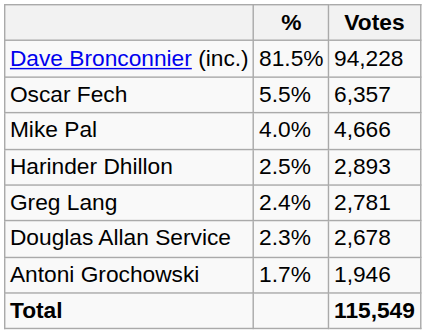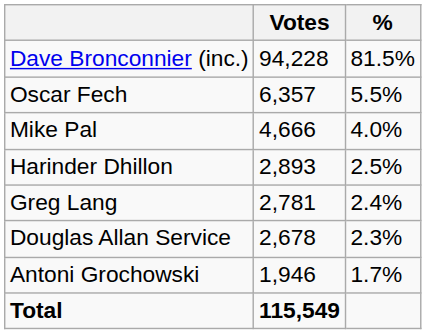 <table class="wikitable">
 <tr>
 <th></th>
+<th>Votes</th>
 <th>%</th>
-<th>Votes</th>
 </tr>
 <tr>
 <td><a href='#'>Dave Bronconnier</a> (inc.)</td>
+<td>94,228</td>
 <td>81.5%</td>
-<td>94,228</td>
 </tr>
 <tr>
 <td>Oscar Fech</td>
+<td>6,357</td>
 <td>5.5%</td>
-<td>6,357</td>
 </tr>
 <tr>
 <td>Mike Pal</td>
+<td>4,666</td>
 <td>4.0%</td>
-<td>4,666</td>
 </tr>
 <tr>
 <td>Harinder Dhillon</td>
+<td>2,893</td>
 <td>2.5%</td>
-<td>2,893</td>
 </tr>
 <tr>
 <td>Greg Lang</td>
+<td>2,781</td>
 <td>2.4%</td>
-<td>2,781</td>
 </tr>
 <tr>
 <td>Douglas Allan Service</td>
+<td>2,678</td>
 <td>2.3%</td>
-<td>2,678</td>
 </tr>
 <tr>
 <td>Antoni Grochowski</td>
+<td>1,946</td>
 <td>1.7%</td>
-<td>1,946</td>
 </tr>
 <tr>
 <td><strong>Total</strong></td>
+<td><strong>115,549</strong></td>
 <td></td>
-<td><strong>115,549</strong></td>
 </tr>
 </table>
